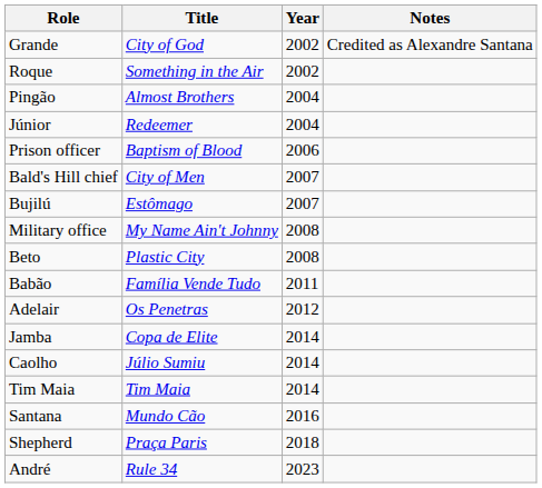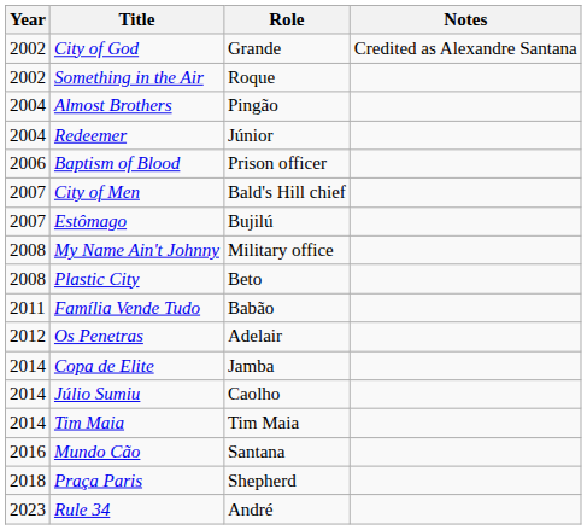 <table class="wikitable">
 <tr>
+<th>Year</th>
+<th>Title</th>
 <th>Role</th>
-<th>Title</th>
-<th>Year</th>
 <th>Notes</th>
 </tr>
 <tr>
+<td>2002</td>
+<td><em><a href='#'>City of God</a></em></td>
 <td>Grande</td>
-<td><em><a href='#'>City of God</a></em></td>
-<td>2002</td>
 <td>Credited as Alexandre Santana</td>
 </tr>
 <tr>
+<td>2002</td>
+<td><em><a href='#'>Something in the Air</a></em></td>
 <td>Roque</td>
-<td><em><a href='#'>Something in the Air</a></em></td>
-<td>2002</td>
 <td></td>
 </tr>
 <tr>
+<td>2004</td>
+<td><em><a href='#'>Almost Brothers</a></em></td>
 <td>Pingão</td>
-<td><em><a href='#'>Almost Brothers</a></em></td>
-<td>2004</td>
 <td></td>
 </tr>
 <tr>
+<td>2004</td>
+<td><em><a href='#'>Redeemer</a></em></td>
 <td>Júnior</td>
-<td><em><a href='#'>Redeemer</a></em></td>
-<td>2004</td>
 <td></td>
 </tr>
 <tr>
+<td>2006</td>
+<td><em><a href='#'>Baptism of Blood</a></em></td>
 <td>Prison officer</td>
-<td><em><a href='#'>Baptism of Blood</a></em></td>
-<td>2006</td>
 <td></td>
 </tr>
 <tr>
+<td>2007</td>
+<td><em><a href='#'>City of Men</a></em></td>
 <td>Bald's Hill chief</td>
-<td><em><a href='#'>City of Men</a></em></td>
-<td>2007</td>
 <td></td>
 </tr>
 <tr>
+<td>2007</td>
+<td><em><a href='#'>Estômago</a></em></td>
 <td>Bujilú</td>
-<td><em><a href='#'>Estômago</a></em></td>
-<td>2007</td>
 <td></td>
 </tr>
 <tr>
+<td>2008</td>
+<td><em><a href='#'>My Name Ain't Johnny</a></em></td>
 <td>Military office</td>
-<td><em><a href='#'>My Name Ain't Johnny</a></em></td>
-<td>2008</td>
 <td></td>
 </tr>
 <tr>
+<td>2008</td>
+<td><em><a href='#'>Plastic City</a></em></td>
 <td>Beto</td>
-<td><em><a href='#'>Plastic City</a></em></td>
-<td>2008</td>
 <td></td>
 </tr>
 <tr>
+<td>2011</td>
+<td><em><a href='#'>Família Vende Tudo</a></em></td>
 <td>Babão</td>
-<td><em><a href='#'>Família Vende Tudo</a></em></td>
-<td>2011</td>
 <td></td>
 </tr>
 <tr>
+<td>2012</td>
+<td><em><a href='#'>Os Penetras</a></em></td>
 <td>Adelair</td>
-<td><em><a href='#'>Os Penetras</a></em></td>
-<td>2012</td>
 <td></td>
 </tr>
 <tr>
+<td>2014</td>
+<td><em><a href='#'>Copa de Elite</a></em></td>
 <td>Jamba</td>
-<td><em><a href='#'>Copa de Elite</a></em></td>
-<td>2014</td>
 <td></td>
 </tr>
 <tr>
+<td>2014</td>
+<td><em><a href='#'>Júlio Sumiu</a></em></td>
 <td>Caolho</td>
-<td><em><a href='#'>Júlio Sumiu</a></em></td>
-<td>2014</td>
 <td></td>
 </tr>
 <tr>
+<td>2014</td>
+<td><em><a href='#'>Tim Maia</a></em></td>
 <td>Tim Maia</td>
-<td><em><a href='#'>Tim Maia</a></em></td>
-<td>2014</td>
 <td></td>
 </tr>
 <tr>
+<td>2016</td>
+<td><em><a href='#'>Mundo Cão</a></em></td>
 <td>Santana</td>
-<td><em><a href='#'>Mundo Cão</a></em></td>
-<td>2016</td>
 <td></td>
 </tr>
 <tr>
+<td>2018</td>
+<td><em><a href='#'>Praça Paris</a></em></td>
 <td>Shepherd</td>
-<td><em><a href='#'>Praça Paris</a></em></td>
-<td>2018</td>
 <td></td>
 </tr>
 <tr>
+<td>2023</td>
+<td><a href='#'><em>Rule 34</em></a></td>
 <td>André</td>
-<td><a href='#'><em>Rule 34</em></a></td>
-<td>2023</td>
 <td></td>
 </tr>
 </table>
